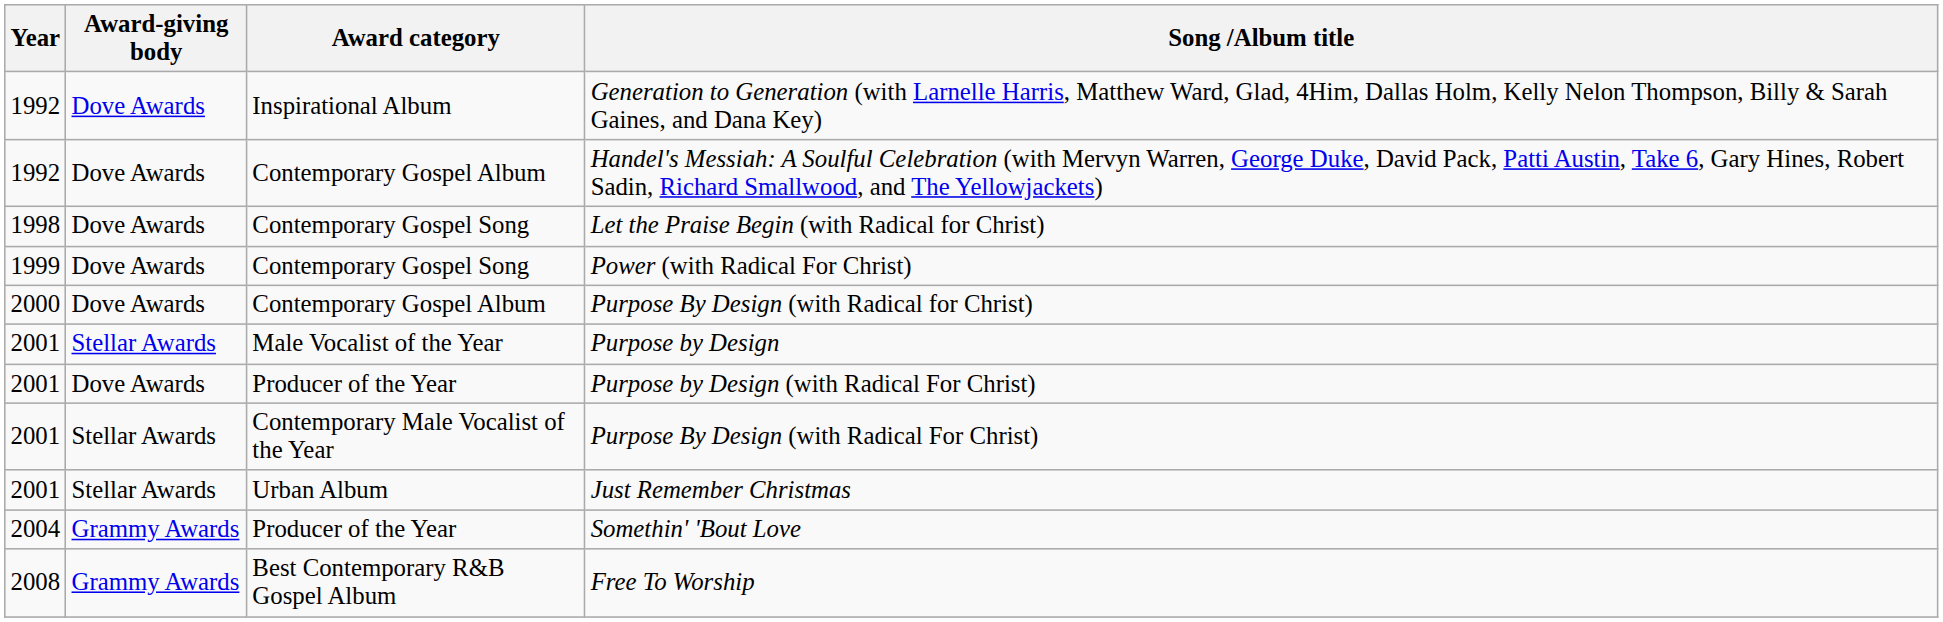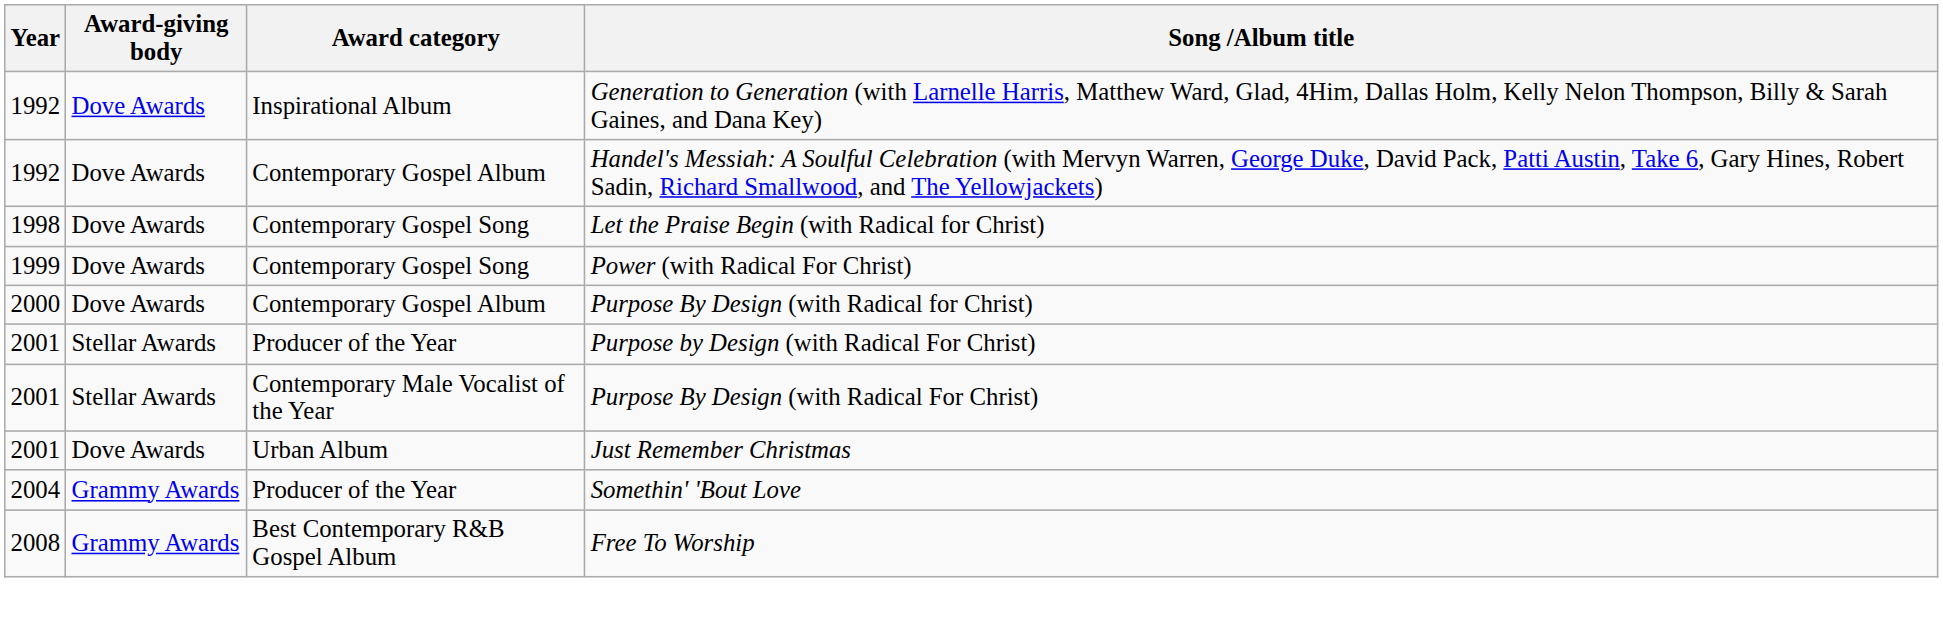 <table class="wikitable">
 <tr>
 <th>Year</th>
 <th>Award-giving body</th>
 <th>Award category</th>
 <th>Song /Album title</th>
 </tr>
 <tr>
 <td>1992</td>
 <td><a href='#'>Dove Awards</a></td>
 <td>Inspirational Album</td>
 <td><em>Generation to Generation</em> (with <a href='#'>Larnelle Harris</a>, Matthew Ward, Glad, 4Him, Dallas Holm, Kelly Nelon Thompson, Billy & Sarah Gaines, and Dana Key)</td>
 </tr>
 <tr>
 <td>1992</td>
 <td>Dove Awards</td>
 <td>Contemporary Gospel Album</td>
 <td><em> Handel's Messiah: A Soulful Celebration</em> (with Mervyn Warren, <a href='#'>George Duke</a>, David Pack, <a href='#'>Patti Austin</a>, <a href='#'>Take 6</a>, Gary Hines, Robert Sadin, <a href='#'>Richard Smallwood</a>, and <a href='#'>The Yellowjackets</a>)</td>
 </tr>
 <tr>
 <td>1998</td>
 <td>Dove Awards</td>
 <td>Contemporary Gospel Song</td>
 <td><em>Let the Praise Begin</em> (with Radical for Christ)</td>
 </tr>
 <tr>
 <td>1999</td>
 <td>Dove Awards</td>
 <td>Contemporary Gospel Song</td>
 <td><em>Power</em> (with Radical For Christ)</td>
 </tr>
 <tr>
 <td>2000</td>
 <td>Dove Awards</td>
 <td>Contemporary Gospel Album</td>
 <td><em>Purpose By Design</em> (with Radical for Christ)</td>
 </tr>
 <tr>
 <td>2001</td>
-<td><a href='#'>Stellar Awards</a></td>
-<td>Male Vocalist of the Year</td>
-<td><em>Purpose by Design</em></td>
-</tr>
-<tr>
-<td>2001</td>
-<td>Dove Awards</td>
+<td>Stellar Awards</td>
 <td>Producer of the Year</td>
 <td><em>Purpose by Design</em> (with Radical For Christ)</td>
 </tr>
 <tr>
 <td>2001</td>
 <td>Stellar Awards</td>
 <td>Contemporary Male Vocalist of the Year</td>
 <td><em>Purpose By Design</em> (with Radical For Christ)</td>
 </tr>
 <tr>
 <td>2001</td>
-<td>Stellar Awards</td>
+<td>Dove Awards</td>
 <td>Urban Album</td>
 <td><em>Just Remember Christmas</em></td>
 </tr>
 <tr>
 <td>2004</td>
 <td><a href='#'>Grammy Awards</a></td>
 <td>Producer of the Year</td>
 <td><em>Somethin' 'Bout Love</em></td>
 </tr>
 <tr>
 <td>2008</td>
 <td><a href='#'>Grammy Awards</a></td>
 <td>Best Contemporary R&B Gospel Album</td>
 <td><em>Free To Worship</em></td>
 </tr>
 </table>
